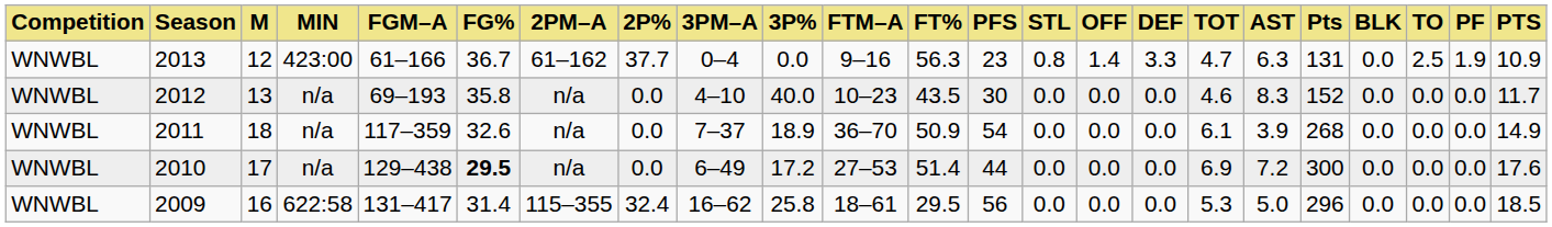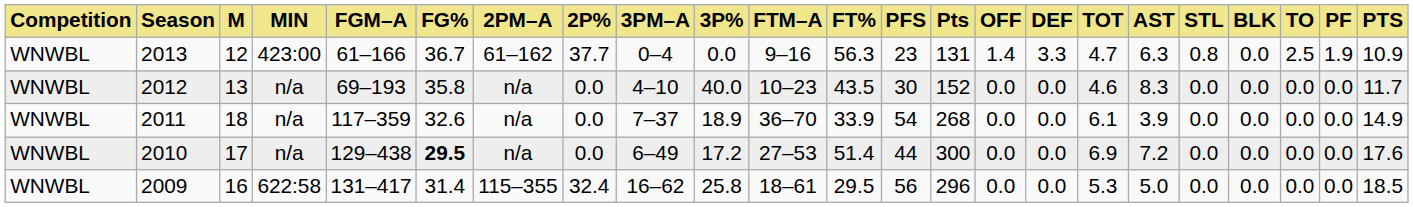 <table align=center class="wikitable" style="margin: 1em auto">
 <tr style="background: khaki">
 <td align=center><strong>Competition</strong></td>
 <td align=center><strong>Season</strong></td>
 <td align=center><strong>M</strong></td>
 <td align=center><strong>MIN</strong></td>
 <td align=center><strong>FGM–A</strong></td>
 <td align=center><strong>FG%</strong></td>
 <td align=center><strong>2PM–A</strong></td>
 <td align=center><strong>2P%</strong></td>
 <td align=center><strong>3PM–A</strong></td>
 <td align=center><strong>3P%</strong></td>
 <td align=center><strong>FTM–A</strong></td>
 <td align=center><strong>FT%</strong></td>
 <td align=center><strong>PFS</strong></td>
-<td align=center><strong>STL</strong></td>
+<td align=center><strong>Pts</strong></td>
 <td align=center><strong>OFF</strong></td>
 <td align=center><strong>DEF</strong></td>
 <td align=center><strong>TOT</strong></td>
 <td align=center><strong>AST</strong></td>
-<td align=center><strong>Pts</strong></td>
+<td align=center><strong>STL</strong></td>
 <td align=center><strong>BLK</strong></td>
 <td align=center><strong>TO</strong></td>
 <td align=center><strong>PF</strong></td>
 <td align=center><strong>PTS</strong></td>
 </tr>
 <tr>
 <td align=left>WNWBL</td>
 <td align=left>2013</td>
 <td align=center>12</td>
 <td align=center>423:00</td>
 <td align=center>61–166</td>
 <td align=center>36.7</td>
 <td align=center>61–162</td>
 <td align=center>37.7</td>
 <td align=center>0–4</td>
 <td align=center>0.0</td>
 <td align=center>9–16</td>
 <td align=center>56.3</td>
 <td align=center>23</td>
-<td align=center>0.8</td>
+<td align=center>131</td>
 <td align=center>1.4</td>
 <td align=center>3.3</td>
 <td align=center>4.7</td>
 <td align=center>6.3</td>
-<td align=center>131</td>
+<td align=center>0.8</td>
 <td align=center>0.0</td>
 <td align=center>2.5</td>
 <td align=center>1.9</td>
 <td align=center>10.9</td>
 </tr>
 <tr style="background: #eeeeee;">
 <td align=left>WNWBL</td>
 <td align=left>2012</td>
 <td align=center>13</td>
 <td align=center>n/a</td>
 <td align=center>69–193</td>
 <td align=center>35.8</td>
 <td align=center>n/a</td>
 <td align=center>0.0</td>
 <td align=center>4–10</td>
 <td align=center>40.0</td>
 <td align=center>10–23</td>
 <td align=center>43.5</td>
 <td align=center>30</td>
-<td align=center>0.0</td>
+<td align=center>152</td>
 <td align=center>0.0</td>
 <td align=center>0.0</td>
 <td align=center>4.6</td>
 <td align=center>8.3</td>
-<td align=center>152</td>
+<td align=center>0.0</td>
 <td align=center>0.0</td>
 <td align=center>0.0</td>
 <td align=center>0.0</td>
 <td align=center>11.7</td>
 </tr>
 <tr>
 <td align=left>WNWBL</td>
 <td align=left>2011</td>
 <td align=center>18</td>
 <td align=center>n/a</td>
 <td align=center>117–359</td>
 <td align=center>32.6</td>
 <td align=center>n/a</td>
 <td align=center>0.0</td>
 <td align=center>7–37</td>
 <td align=center>18.9</td>
 <td align=center>36–70</td>
-<td align=center>50.9</td>
+<td align=center>33.9</td>
 <td align=center>54</td>
-<td align=center>0.0</td>
+<td align=center>268</td>
 <td align=center>0.0</td>
 <td align=center>0.0</td>
 <td align=center>6.1</td>
 <td align=center>3.9</td>
-<td align=center>268</td>
+<td align=center>0.0</td>
 <td align=center>0.0</td>
 <td align=center>0.0</td>
 <td align=center>0.0</td>
 <td align=center>14.9</td>
 </tr>
 <tr style="background: #eeeeee;">
 <td align=left>WNWBL</td>
 <td align=left>2010</td>
 <td align=center>17</td>
 <td align=center>n/a</td>
 <td align=center>129–438</td>
 <td align=center><strong>29.5</strong></td>
 <td align=center>n/a</td>
 <td align=center>0.0</td>
 <td align=center>6–49</td>
 <td align=center>17.2</td>
 <td align=center>27–53</td>
 <td align=center>51.4</td>
 <td align=center>44</td>
-<td align=center>0.0</td>
+<td align=center>300</td>
 <td align=center>0.0</td>
 <td align=center>0.0</td>
 <td align=center>6.9</td>
 <td align=center>7.2</td>
-<td align=center>300</td>
+<td align=center>0.0</td>
 <td align=center>0.0</td>
 <td align=center>0.0</td>
 <td align=center>0.0</td>
 <td align=center>17.6</td>
 </tr>
 <tr>
 <td align=left>WNWBL</td>
 <td align=left>2009</td>
 <td align=center>16</td>
 <td align=center>622:58</td>
 <td align=center>131–417</td>
 <td align=center>31.4</td>
 <td align=center>115–355</td>
 <td align=center>32.4</td>
 <td align=center>16–62</td>
 <td align=center>25.8</td>
 <td align=center>18–61</td>
 <td align=center>29.5</td>
 <td align=center>56</td>
-<td align=center>0.0</td>
+<td align=center>296</td>
 <td align=center>0.0</td>
 <td align=center>0.0</td>
 <td align=center>5.3</td>
 <td align=center>5.0</td>
-<td align=center>296</td>
+<td align=center>0.0</td>
 <td align=center>0.0</td>
 <td align=center>0.0</td>
 <td align=center>0.0</td>
 <td align=center>18.5</td>
 </tr>
 </table>
